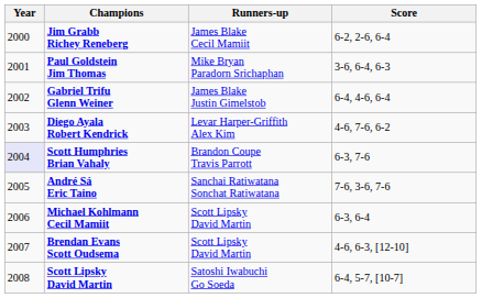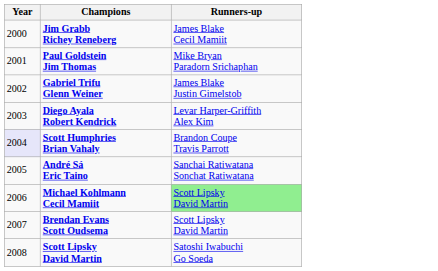 <table class="wikitable">
 <tr>
 <th width="50">Year</th>
 <th width="200">Champions</th>
 <th width="200">Runners-up</th>
-<th width="200">Score</th>
 </tr>
 <tr>
 <td>2000</td>
 <td> <strong><a href='#'>Jim Grabb</a></strong> <br>  <strong><a href='#'>Richey Reneberg</a></strong></td>
 <td> <a href='#'>James Blake</a> <br>  <a href='#'>Cecil Mamiit</a></td>
-<td>6-2, 2-6, 6-4</td>
 </tr>
 <tr>
 <td>2001</td>
 <td> <strong><a href='#'>Paul Goldstein</a></strong> <br>  <strong><a href='#'>Jim Thomas</a></strong></td>
 <td> <a href='#'>Mike Bryan</a> <br>  <a href='#'>Paradorn Srichaphan</a></td>
-<td>3-6, 6-4, 6-3</td>
 </tr>
 <tr>
 <td>2002</td>
 <td> <strong><a href='#'>Gabriel Trifu</a></strong> <br>  <strong><a href='#'>Glenn Weiner</a></strong></td>
 <td> <a href='#'>James Blake</a> <br>  <a href='#'>Justin Gimelstob</a></td>
-<td>6-4, 4-6, 6-4</td>
 </tr>
 <tr>
 <td>2003</td>
 <td> <strong><a href='#'>Diego Ayala</a></strong> <br>  <strong><a href='#'>Robert Kendrick</a></strong></td>
 <td> <a href='#'>Levar Harper-Griffith</a> <br>  <a href='#'>Alex Kim</a></td>
-<td>4-6, 7-6, 6-2</td>
 </tr>
 <tr>
 <td style="background: lavender;">2004</td>
 <td> <strong><a href='#'>Scott Humphries</a></strong> <br>  <strong><a href='#'>Brian Vahaly</a></strong></td>
 <td> <a href='#'>Brandon Coupe</a> <br>  <a href='#'>Travis Parrott</a></td>
-<td>6-3, 7-6</td>
 </tr>
 <tr>
 <td>2005</td>
 <td> <strong><a href='#'>André Sá</a></strong> <br>  <strong><a href='#'>Eric Taino</a></strong></td>
 <td> <a href='#'>Sanchai Ratiwatana</a> <br>  <a href='#'>Sonchat Ratiwatana</a></td>
-<td>7-6, 3-6, 7-6</td>
 </tr>
 <tr>
 <td>2006</td>
 <td> <strong><a href='#'>Michael Kohlmann</a></strong> <br>  <strong><a href='#'>Cecil Mamiit</a></strong></td>
-<td> <a href='#'>Scott Lipsky</a> <br>  <a href='#'>David Martin</a></td>
-<td>6-3, 6-4</td>
+<td style="background: lightgreen;"> <a href='#'>Scott Lipsky</a> <br>  <a href='#'>David Martin</a></td>
 </tr>
 <tr>
 <td>2007</td>
 <td> <strong><a href='#'>Brendan Evans</a></strong> <br>  <strong><a href='#'>Scott Oudsema</a></strong></td>
 <td> <a href='#'>Scott Lipsky</a> <br>  <a href='#'>David Martin</a></td>
-<td>4-6, 6-3, [12-10]</td>
 </tr>
 <tr>
 <td>2008</td>
 <td> <strong><a href='#'>Scott Lipsky</a></strong> <br>  <strong><a href='#'>David Martin</a></strong></td>
 <td> <a href='#'>Satoshi Iwabuchi</a> <br>  <a href='#'>Go Soeda</a></td>
-<td>6-4, 5-7, [10-7]</td>
 </tr>
 </table>
